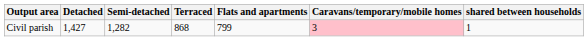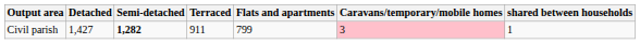 <table class="wikitable">
 <tr>
 <th>Output area</th>
 <th>Detached</th>
 <th>Semi-detached</th>
 <th>Terraced</th>
 <th>Flats and apartments</th>
 <th>Caravans/temporary/mobile homes</th>
 <th>shared between households</th>
 </tr>
 <tr>
 <td>Civil parish</td>
 <td>1,427</td>
-<td>1,282</td>
-<td>868</td>
+<td><strong>1,282</strong></td>
+<td>911</td>
 <td>799</td>
 <td style="background: pink;">3</td>
 <td>1</td>
 </tr>
 </table>
